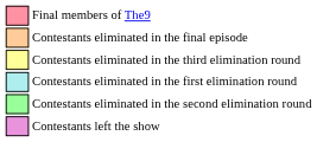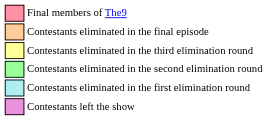 <table class="toccolours" style="font-size: 75%; white-space: nowrap;">
 <tr>
 <td style="background:#FF91A4; border: 1px solid black;">      </td>
 <td>Final members of <a href='#'>The9</a></td>
 </tr>
 <tr>
 <td style="background:#FFCC99; border: 1px solid black;">      </td>
 <td>Contestants eliminated in the final episode</td>
 </tr>
 <tr>
 <td style="background:#FFFF99; border: 1px solid black;">      </td>
 <td>Contestants eliminated in the third elimination round</td>
 </tr>
 <tr>
+<td style="background:#99FF99; border: 1px solid black;">      </td>
+<td>Contestants eliminated in the second elimination round</td>
+</tr>
+<tr>
 <td style="background:#AFEEEE; border: 1px solid black;">      </td>
 <td>Contestants eliminated in the first elimination round</td>
-</tr>
-<tr>
-<td style="background:#99FF99; border: 1px solid black;">      </td>
-<td>Contestants eliminated in the second elimination round</td>
 </tr>
 <tr>
 <td style="background:#E993DD; border: 1px solid black;">      </td>
 <td>Contestants left the show</td>
 </tr>
 </table>
